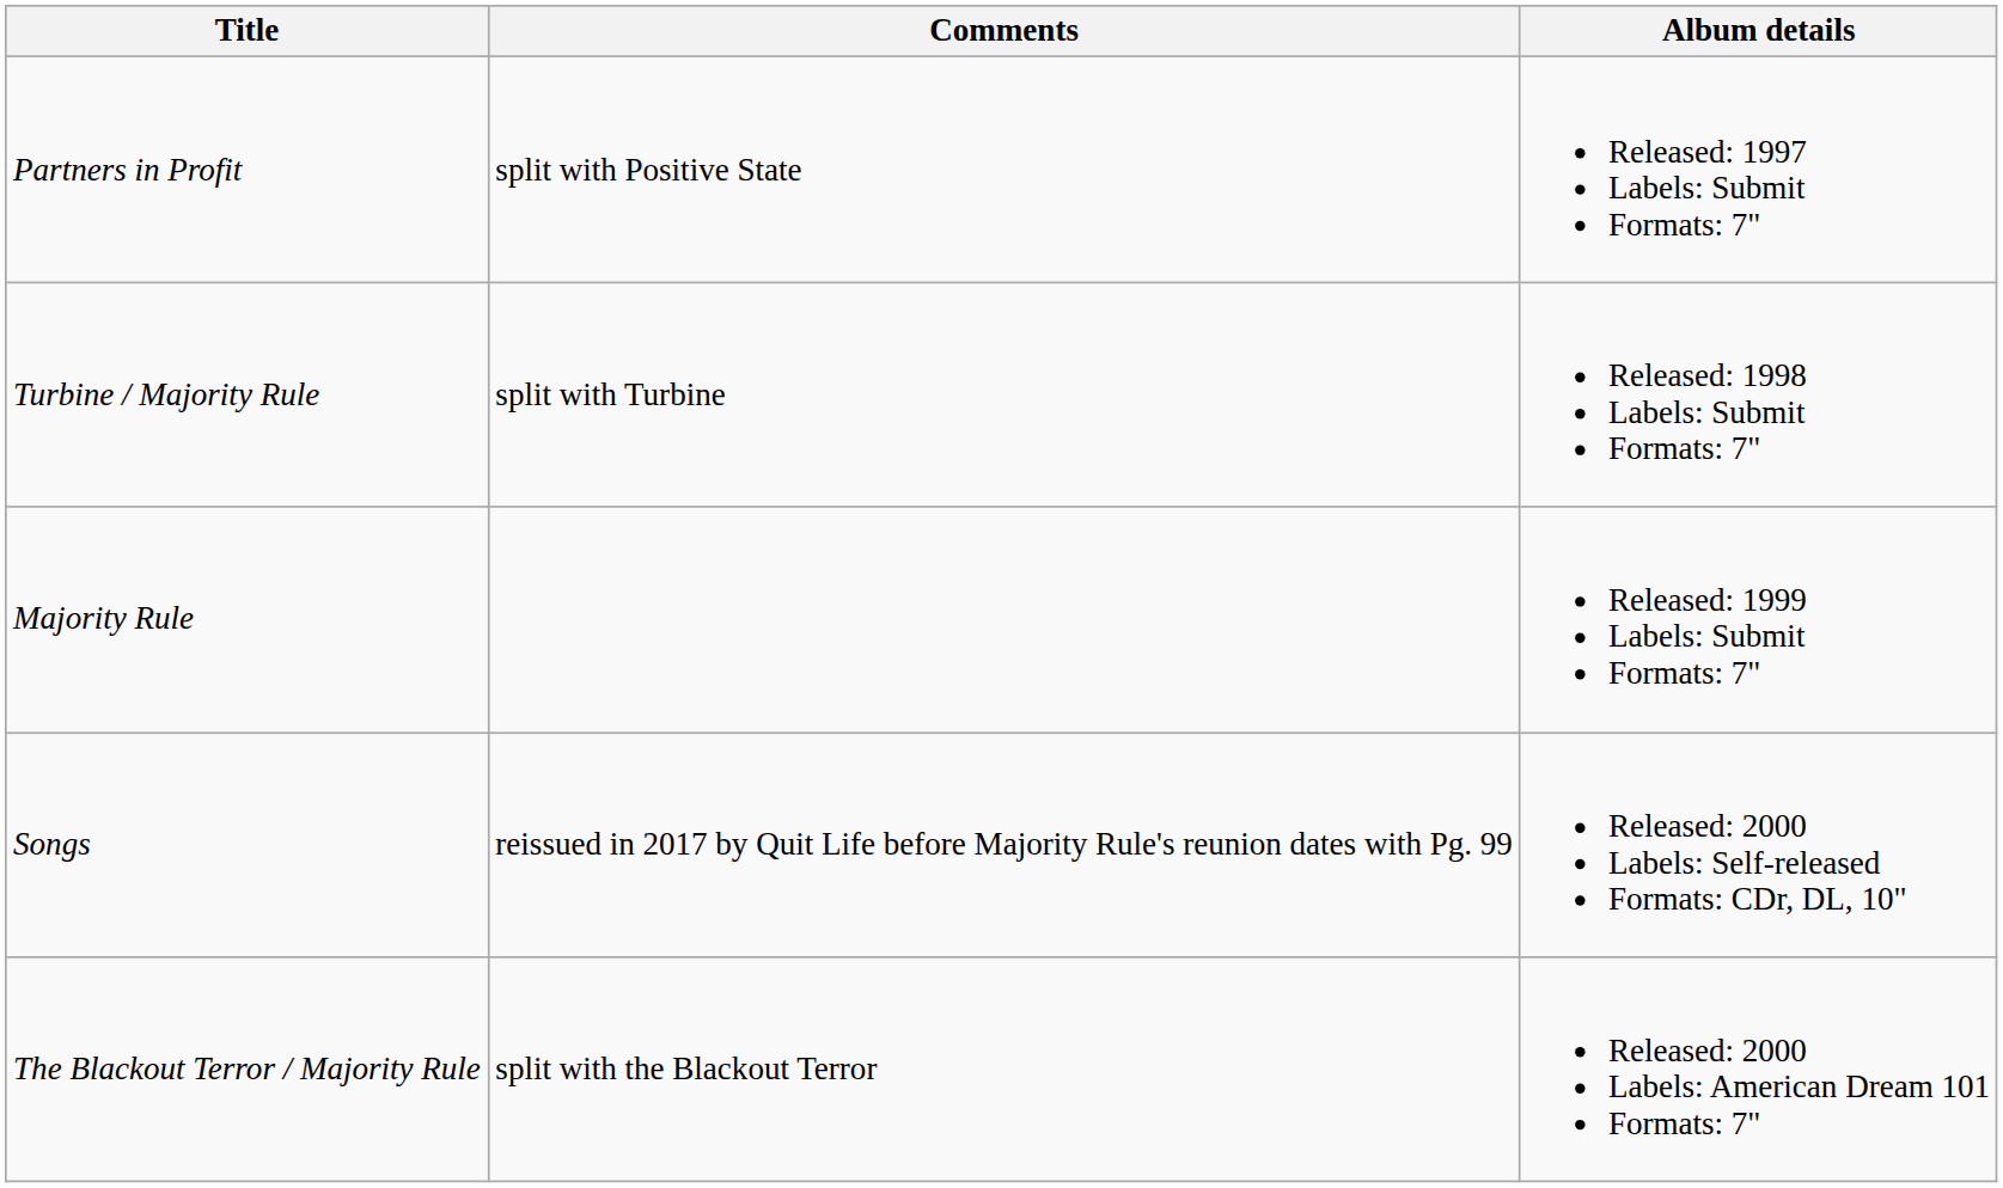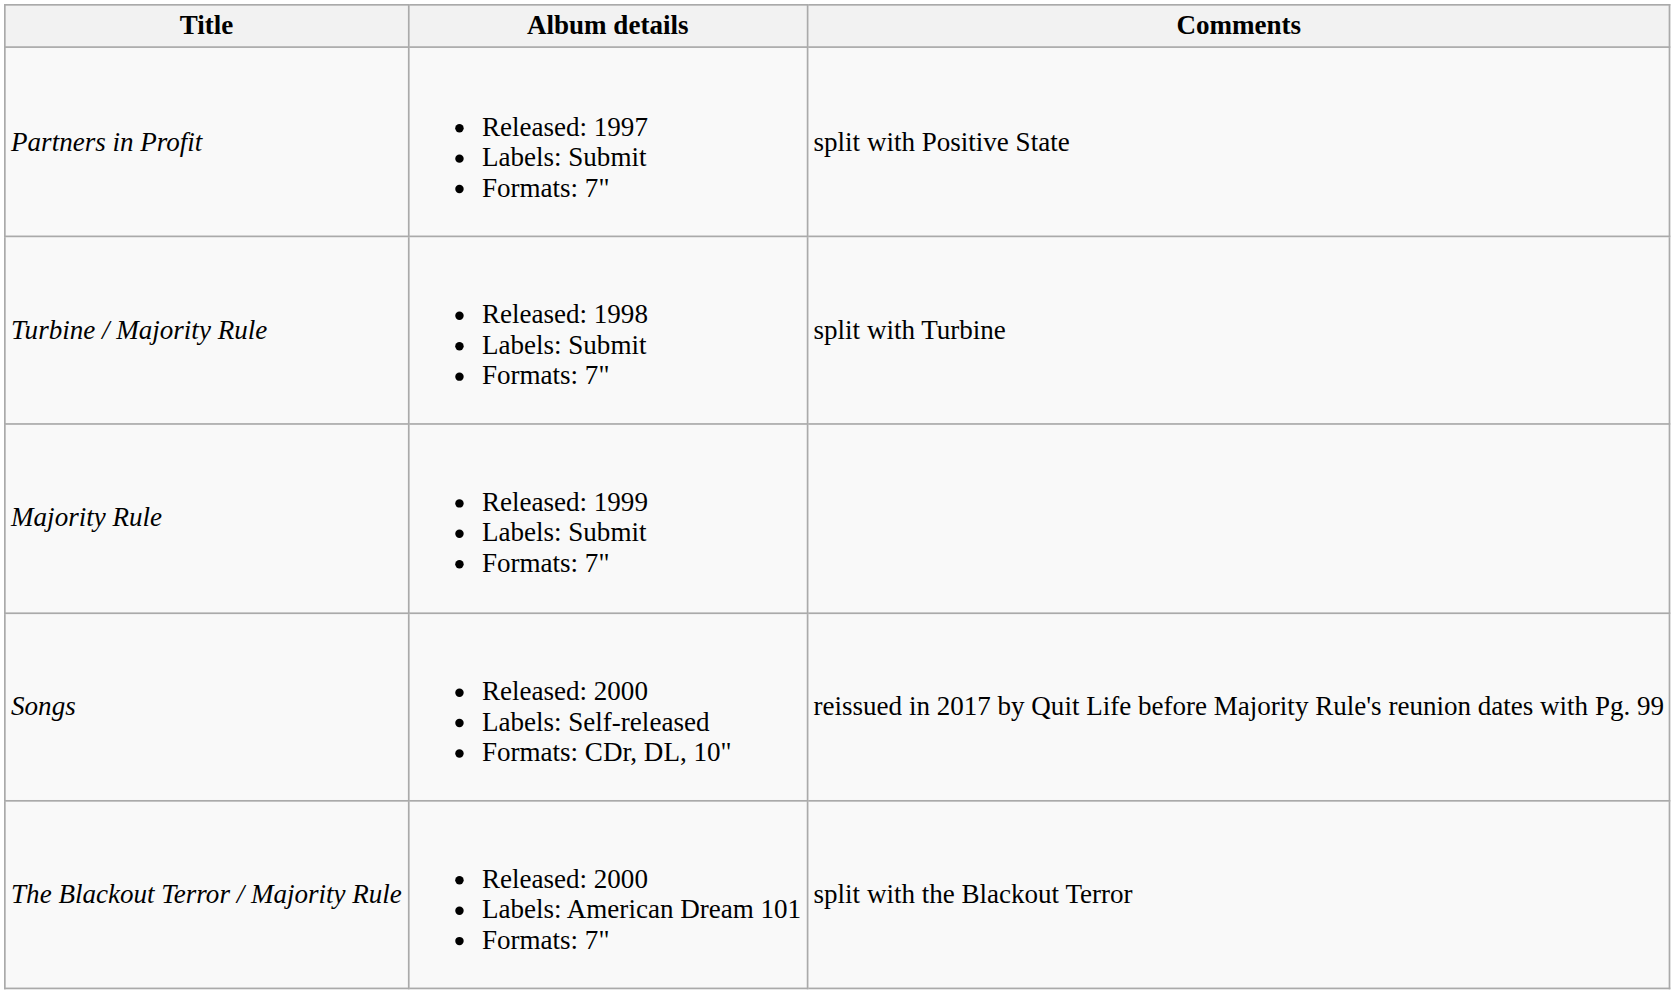 <table class="wikitable">
 <tr>
 <th>Title</th>
+<th>Album details</th>
 <th>Comments</th>
-<th>Album details</th>
 </tr>
 <tr>
 <td><em>Partners in Profit</em></td>
+<td><br><ul><li>Released: 1997</li><li>Labels: Submit</li><li>Formats: 7"</li></ul></td>
 <td>split with Positive State</td>
-<td><br><ul><li>Released: 1997</li><li>Labels: Submit</li><li>Formats: 7"</li></ul></td>
 </tr>
 <tr>
 <td><em>Turbine / Majority Rule</em></td>
+<td><br><ul><li>Released: 1998</li><li>Labels: Submit</li><li>Formats: 7"</li></ul></td>
 <td>split with Turbine</td>
-<td><br><ul><li>Released: 1998</li><li>Labels: Submit</li><li>Formats: 7"</li></ul></td>
 </tr>
 <tr>
 <td><em>Majority Rule</em></td>
+<td><br><ul><li>Released: 1999</li><li>Labels: Submit</li><li>Formats: 7"</li></ul></td>
 <td></td>
-<td><br><ul><li>Released: 1999</li><li>Labels: Submit</li><li>Formats: 7"</li></ul></td>
 </tr>
 <tr>
 <td><em>Songs</em></td>
+<td><br><ul><li>Released: 2000</li><li>Labels: Self-released</li><li>Formats: CDr, DL, 10"</li></ul></td>
 <td>reissued in 2017 by Quit Life before Majority Rule's reunion dates with Pg. 99</td>
-<td><br><ul><li>Released: 2000</li><li>Labels: Self-released</li><li>Formats: CDr, DL, 10"</li></ul></td>
 </tr>
 <tr>
 <td><em>The Blackout Terror / Majority Rule</em></td>
+<td><br><ul><li>Released: 2000</li><li>Labels: American Dream 101</li><li>Formats: 7"</li></ul></td>
 <td>split with the Blackout Terror</td>
-<td><br><ul><li>Released: 2000</li><li>Labels: American Dream 101</li><li>Formats: 7"</li></ul></td>
 </tr>
 </table>
